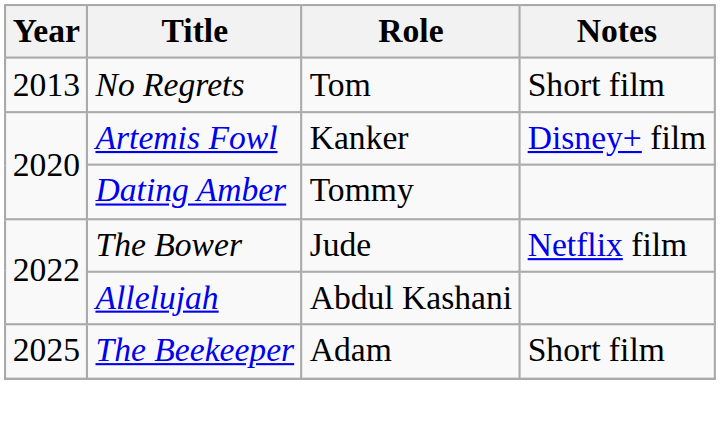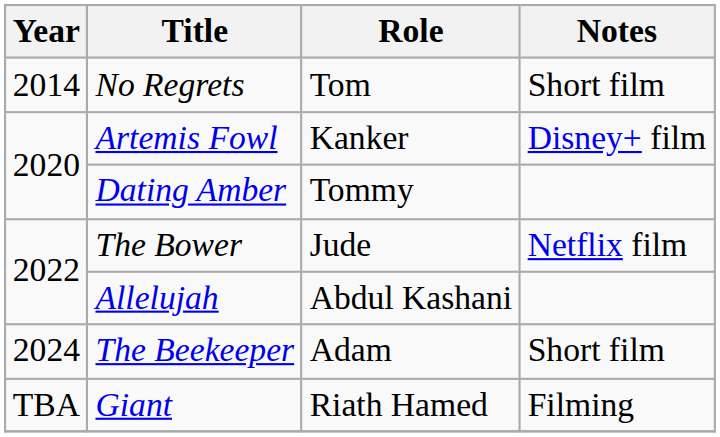 <table class="wikitable sortable">
 <tr>
 <th>Year</th>
 <th>Title</th>
 <th>Role</th>
 <th class="unsortable">Notes</th>
 </tr>
 <tr>
-<td>2013</td>
+<td>2014</td>
 <td><em>No Regrets</em></td>
 <td>Tom</td>
 <td>Short film</td>
 </tr>
 <tr>
 <td rowspan="2">2020</td>
 <td><em><a href='#'>Artemis Fowl</a></em></td>
 <td>Kanker</td>
 <td><a href='#'>Disney+</a> film</td>
 </tr>
 <tr>
 <td><em><a href='#'>Dating Amber</a></em></td>
 <td>Tommy</td>
 <td></td>
 </tr>
 <tr>
 <td rowspan="2">2022</td>
 <td><em>The Bower</em></td>
 <td>Jude</td>
 <td><a href='#'>Netflix</a> film</td>
 </tr>
 <tr>
 <td><em><a href='#'>Allelujah</a></em></td>
 <td>Abdul Kashani</td>
 <td></td>
 </tr>
 <tr>
-<td>2025</td>
+<td>2024</td>
 <td><em><a href='#'>The Beekeeper</a></em></td>
 <td>Adam</td>
 <td>Short film</td>
 </tr>
 <tr>
+<td>TBA</td>
+<td><em><a href='#'>Giant</a></em></td>
+<td>Riath Hamed</td>
+<td>Filming</td>
+</tr>
+<tr>
 </tr>
 </table>
